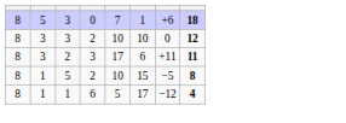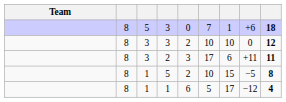 <table class="wikitable" style="text-align:center; font-size:90%">
 <tr>
+<th width=165>Team</th>
 <th width=25></th>
 <th width=25></th>
 <th width=25></th>
 <th width=25></th>
 <th width=25></th>
 <th width=25></th>
 <th width=25></th>
 <th width=25></th>
 </tr>
 <tr style="background:#ccf;">
+<td align=left></td>
 <td>8</td>
 <td>5</td>
 <td>3</td>
 <td>0</td>
 <td>7</td>
 <td>1</td>
 <td>+6</td>
 <td><strong>18</strong></td>
 </tr>
 <tr>
+<td align=left></td>
 <td>8</td>
 <td>3</td>
 <td>3</td>
 <td>2</td>
 <td>10</td>
 <td>10</td>
 <td>0</td>
 <td><strong>12</strong></td>
 </tr>
 <tr>
+<td align=left></td>
 <td>8</td>
 <td>3</td>
 <td>2</td>
 <td>3</td>
 <td>17</td>
 <td>6</td>
 <td>+11</td>
 <td><strong>11</strong></td>
 </tr>
 <tr>
+<td align=left></td>
 <td>8</td>
 <td>1</td>
 <td>5</td>
 <td>2</td>
 <td>10</td>
 <td>15</td>
 <td>−5</td>
 <td><strong>8</strong></td>
 </tr>
 <tr>
+<td align=left></td>
 <td>8</td>
 <td>1</td>
 <td>1</td>
 <td>6</td>
 <td>5</td>
 <td>17</td>
 <td>−12</td>
 <td><strong>4</strong></td>
 </tr>
 </table>
